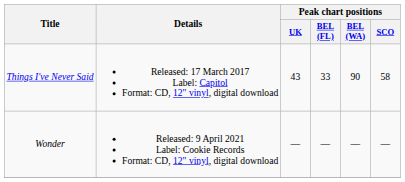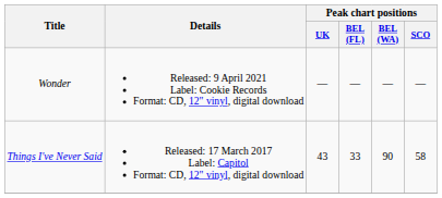 <table class="wikitable plainrowheaders" style="text-align:center;">
 <tr>
 <th scope="col" rowspan="2">Title</th>
 <th scope="col" rowspan="2">Details</th>
 <th scope="col" colspan="4">Peak chart positions</th>
 </tr>
 <tr>
 <th scope="col" style="width:3em;font-size:90%;"><a href='#'>UK</a><br></th>
 <th scope="col" style="width:3em;font-size:90%;"><a href='#'>BEL (FL)</a><br></th>
 <th scope="col" style="width:3em;font-size:90%;"><a href='#'>BEL (WA)</a><br></th>
 <th scope="col" style="width:3em;font-size:90%;"><a href='#'>SCO</a><br></th>
 </tr>
 <tr>
+<td><em>Wonder</em></td>
+<td><br><ul><li>Released: 9 April 2021</li><li>Label: Cookie Records</li><li>Format: CD, <a href='#'>12" vinyl</a>, digital download</li></ul></td>
+<td>—</td>
+<td>—</td>
+<td>—</td>
+<td>—</td>
+</tr>
+<tr>
 <td><em><a href='#'>Things I've Never Said</a></em></td>
 <td><br><ul><li>Released: 17 March 2017</li><li>Label: <a href='#'>Capitol</a></li><li>Format: CD, <a href='#'>12" vinyl</a>, digital download</li></ul></td>
 <td>43</td>
 <td>33</td>
 <td>90</td>
 <td>58</td>
 </tr>
 <tr>
-<td><em>Wonder</em></td>
-<td><br><ul><li>Released: 9 April 2021</li><li>Label: Cookie Records</li><li>Format: CD, <a href='#'>12" vinyl</a>, digital download</li></ul></td>
-<td>—</td>
-<td>—</td>
-<td>—</td>
-<td>—</td>
-</tr>
-<tr>
 </tr>
 </table>
